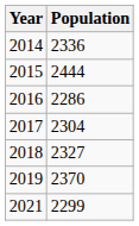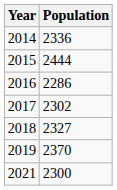 <table class="wikitable">
 <tr>
 <th>Year</th>
 <th>Population</th>
 </tr>
 <tr>
 <td>2014</td>
 <td>2336</td>
 </tr>
 <tr>
 <td>2015</td>
 <td>2444</td>
 </tr>
 <tr>
 <td>2016</td>
 <td>2286</td>
 </tr>
 <tr>
 <td>2017</td>
-<td>2304</td>
+<td>2302</td>
 </tr>
 <tr>
 <td>2018</td>
 <td>2327</td>
 </tr>
 <tr>
 <td>2019</td>
 <td>2370</td>
 </tr>
 <tr>
 <td>2021</td>
-<td>2299</td>
+<td>2300</td>
 </tr>
 </table>
